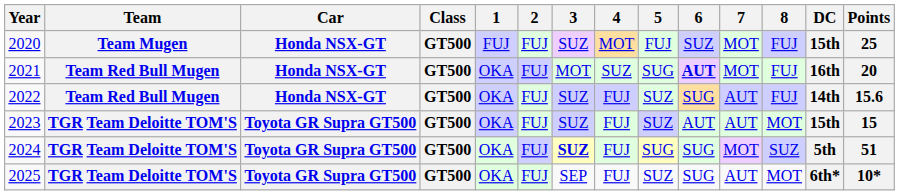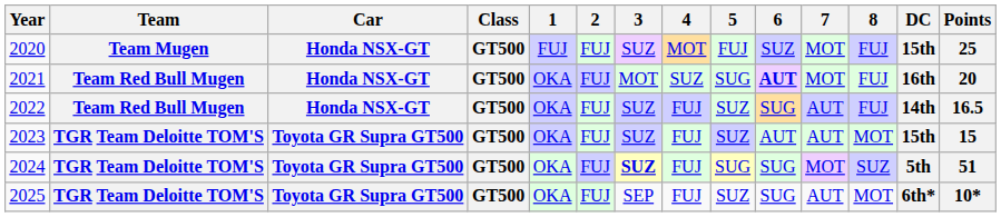 <table class="wikitable" style="text-align:center; font-size:85%">
 <tr>
 <th>Year</th>
 <th>Team</th>
 <th>Car</th>
 <th>Class</th>
 <th>1</th>
 <th>2</th>
 <th>3</th>
 <th>4</th>
 <th>5</th>
 <th>6</th>
 <th>7</th>
 <th>8</th>
 <th>DC</th>
 <th>Points</th>
 </tr>
 <tr>
 <td><a href='#'>2020</a></td>
 <th nowrap><a href='#'>Team Mugen</a></th>
 <th><a href='#'>Honda NSX-GT</a></th>
 <th>GT500</th>
 <td style="background:#CFCFFF;"><a href='#'>FUJ</a><br></td>
 <td style="background:#DFFFDF;"><a href='#'>FUJ</a><br></td>
 <td style="background:#EFCFFF;"><a href='#'>SUZ</a><br></td>
 <td style="background:#FFDF9F;"><a href='#'>MOT</a><br></td>
 <td style="background:#DFFFDF;"><a href='#'>FUJ</a><br></td>
 <td style="background:#CFCFFF;"><a href='#'>SUZ</a><br></td>
 <td style="background:#DFFFDF;"><a href='#'>MOT</a><br></td>
 <td style="background:#CFCFFF;"><a href='#'>FUJ</a><br></td>
 <th>15th</th>
 <th>25</th>
 </tr>
 <tr>
 <td><a href='#'>2021</a></td>
 <th nowrap><a href='#'>Team Red Bull Mugen</a></th>
 <th><a href='#'>Honda NSX-GT</a></th>
 <th>GT500</th>
 <td style="background:#CFCFFF;"><a href='#'>OKA</a><br></td>
 <td style="background:#CFCFFF;"><a href='#'>FUJ</a><br></td>
 <td style="background:#DFFFDF;"><a href='#'>MOT</a><br></td>
 <td style="background:#DFFFDF;"><a href='#'>SUZ</a><br></td>
 <td style="background:#DFFFDF;"><a href='#'>SUG</a><br></td>
 <td style="background:#EFCFFF;"><strong><a href='#'>AUT</a></strong><br></td>
 <td style="background:#DFFFDF;"><a href='#'>MOT</a><br></td>
 <td style="background:#DFFFDF;"><a href='#'>FUJ</a><br></td>
 <th>16th</th>
 <th>20</th>
 </tr>
 <tr>
 <td><a href='#'>2022</a></td>
 <th nowrap><a href='#'>Team Red Bull Mugen</a></th>
 <th><a href='#'>Honda NSX-GT</a></th>
 <th>GT500</th>
 <td style="background:#CFCFFF;"><a href='#'>OKA</a><br></td>
 <td style="background:#DFFFDF;"><a href='#'>FUJ</a><br></td>
 <td style="background:#CFCFFF;"><a href='#'>SUZ</a><br></td>
 <td style="background:#CFCFFF;"><a href='#'>FUJ</a><br></td>
 <td style="background:#DFFFDF;"><a href='#'>SUZ</a><br></td>
 <td style="background:#FFDF9F;"><a href='#'>SUG</a><br></td>
 <td style="background:#CFCFFF;"><a href='#'>AUT</a><br></td>
 <td style="background:#CFCFFF;"><a href='#'>FUJ</a><br></td>
 <th>14th</th>
-<th>15.6</th>
+<th>16.5</th>
 </tr>
 <tr>
 <td><a href='#'>2023</a></td>
 <th><a href='#'>TGR</a> <a href='#'>Team Deloitte TOM'S</a></th>
 <th><a href='#'>Toyota GR Supra GT500</a></th>
 <th>GT500</th>
 <td style="background:#CFCFFF;"><a href='#'>OKA</a><br></td>
 <td style="background:#DFFFDF;"><a href='#'>FUJ</a><br></td>
 <td style="background:#CFCFFF;"><a href='#'>SUZ</a><br></td>
 <td style="background:#DFFFDF;"><a href='#'>FUJ</a><br></td>
 <td style="background:#CFCFFF;"><a href='#'>SUZ</a><br></td>
 <td style="background:#DFFFDF;"><a href='#'>AUT</a><br></td>
 <td style="background:#DFFFDF;"><a href='#'>AUT</a><br></td>
 <td style="background:#DFFFDF;"><a href='#'>MOT</a><br></td>
 <th>15th</th>
 <th>15</th>
 </tr>
 <tr>
 <td><a href='#'>2024</a></td>
 <th><a href='#'>TGR</a> <a href='#'>Team Deloitte TOM'S</a></th>
 <th><a href='#'>Toyota GR Supra GT500</a></th>
 <th>GT500</th>
 <td style="background:#DFFFDF;"><a href='#'>OKA</a><br></td>
 <td style="background:#CFCFFF;"><a href='#'>FUJ</a><br></td>
 <td style="background:#FFFFBF;"><strong><a href='#'>SUZ</a></strong><br></td>
 <td style="background:#DFFFDF;"><a href='#'>FUJ</a><br></td>
 <td style="background:#FFFFBF;"><a href='#'>SUG</a><br></td>
 <td style="background:#DFFFDF;"><a href='#'>SUG</a><br></td>
 <td style="background:#EFCFFF;"><a href='#'>MOT</a><br></td>
 <td style="background:#CFCFFF;"><a href='#'>SUZ</a><br></td>
 <th>5th</th>
 <th>51</th>
 </tr>
 <tr>
 <td><a href='#'>2025</a></td>
 <th><a href='#'>TGR</a> <a href='#'>Team Deloitte TOM'S</a></th>
 <th><a href='#'>Toyota GR Supra GT500</a></th>
 <th>GT500</th>
 <td style="background:#DFFFDF;"><a href='#'>OKA</a><br></td>
 <td style="background:#DFFFDF;"><a href='#'>FUJ</a><br></td>
 <td style="background:#;"><a href='#'>SEP</a><br></td>
 <td style="background:#;"><a href='#'>FUJ</a><br></td>
 <td style="background:#;"><a href='#'>SUZ</a><br></td>
 <td style="background:#;"><a href='#'>SUG</a><br></td>
 <td style="background:#;"><a href='#'>AUT</a><br></td>
 <td style="background:#;"><a href='#'>MOT</a><br></td>
 <th>6th*</th>
 <th>10*</th>
 </tr>
 </table>
